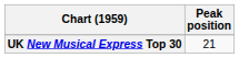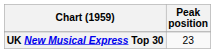 <table class="wikitable sortable plainrowheaders" style="text-align:center">
 <tr>
 <th>Chart (1959)</th>
 <th>Peak<br>position</th>
 </tr>
 <tr>
 </tr>
 <tr>
 <th scope="row">UK <em><a href='#'>New Musical Express</a></em> Top 30</th>
-<td>21</td>
+<td>23</td>
 </tr>
 </table>
